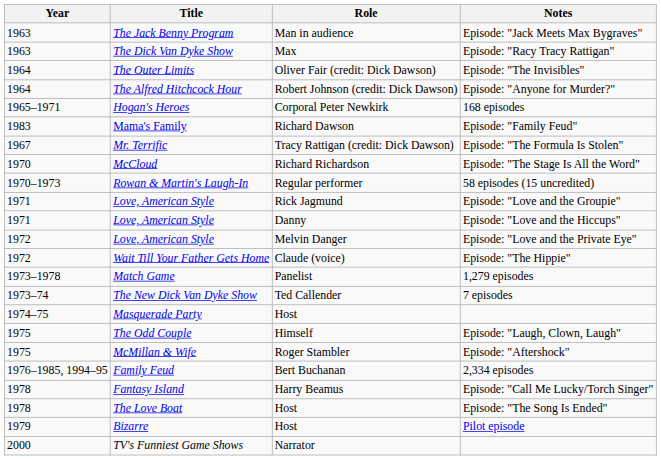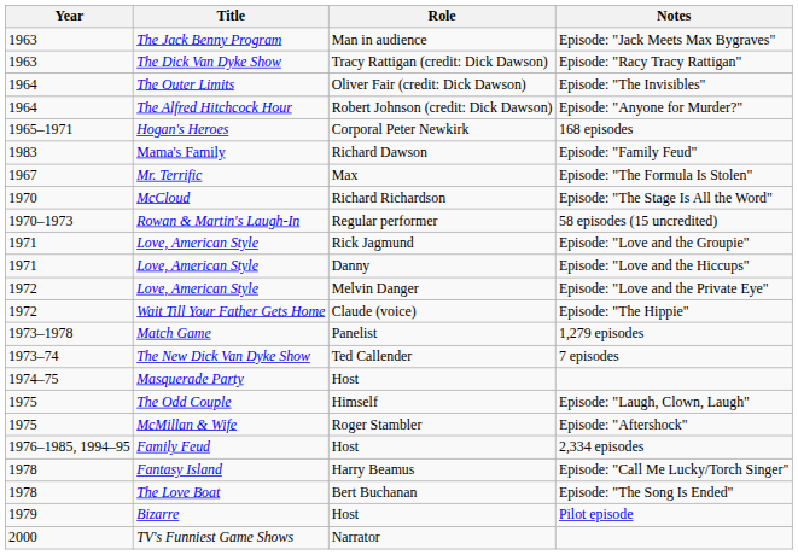 <table class="wikitable">
 <tr>
 <th>Year</th>
 <th>Title</th>
 <th>Role</th>
 <th>Notes</th>
 </tr>
 <tr>
 <td>1963</td>
 <td><em><a href='#'>The Jack Benny Program</a></em></td>
 <td>Man in audience</td>
 <td>Episode: "Jack Meets Max Bygraves"</td>
 </tr>
 <tr>
 <td>1963</td>
 <td><em><a href='#'>The Dick Van Dyke Show</a></em></td>
-<td>Max</td>
+<td>Tracy Rattigan (credit: Dick Dawson)</td>
 <td>Episode: "Racy Tracy Rattigan"</td>
 </tr>
 <tr>
 <td>1964</td>
 <td><em><a href='#'>The Outer Limits</a></em></td>
 <td>Oliver Fair (credit: Dick Dawson)</td>
 <td>Episode: "The Invisibles"</td>
 </tr>
 <tr>
 <td>1964</td>
 <td><em><a href='#'>The Alfred Hitchcock Hour</a></em></td>
 <td>Robert Johnson (credit: Dick Dawson)</td>
 <td>Episode: "Anyone for Murder?"</td>
 </tr>
 <tr>
 <td>1965–1971</td>
 <td><em><a href='#'>Hogan's Heroes</a></em></td>
 <td>Corporal Peter Newkirk</td>
 <td>168 episodes</td>
 </tr>
 <tr>
 <td>1983</td>
 <td><a href='#'>Mama's Family</a></td>
 <td>Richard Dawson</td>
 <td>Episode: "Family Feud"</td>
 </tr>
 <tr>
 <td>1967</td>
 <td><em><a href='#'>Mr. Terrific</a></em></td>
-<td>Tracy Rattigan (credit: Dick Dawson)</td>
+<td>Max</td>
 <td>Episode: "The Formula Is Stolen"</td>
 </tr>
 <tr>
 <td>1970</td>
 <td><em><a href='#'>McCloud</a></em></td>
 <td>Richard Richardson</td>
 <td>Episode: "The Stage Is All the Word"</td>
 </tr>
 <tr>
 <td>1970–1973</td>
 <td><em><a href='#'>Rowan & Martin's Laugh-In</a></em></td>
 <td>Regular performer</td>
 <td>58 episodes (15 uncredited)</td>
 </tr>
 <tr>
 <td>1971</td>
 <td><em><a href='#'>Love, American Style</a></em></td>
 <td>Rick Jagmund</td>
 <td>Episode: "Love and the Groupie"</td>
 </tr>
 <tr>
 <td>1971</td>
 <td><em><a href='#'>Love, American Style</a></em></td>
 <td>Danny</td>
 <td>Episode: "Love and the Hiccups"</td>
 </tr>
 <tr>
 <td>1972</td>
 <td><em><a href='#'>Love, American Style</a></em></td>
 <td>Melvin Danger</td>
 <td>Episode: "Love and the Private Eye"</td>
 </tr>
 <tr>
 <td>1972</td>
 <td><em><a href='#'>Wait Till Your Father Gets Home</a></em></td>
 <td>Claude (voice)</td>
 <td>Episode: "The Hippie"</td>
 </tr>
 <tr>
 <td>1973–1978</td>
 <td><em><a href='#'>Match Game</a></em></td>
 <td>Panelist</td>
 <td>1,279 episodes</td>
 </tr>
 <tr>
 <td>1973–74</td>
 <td><em><a href='#'>The New Dick Van Dyke Show</a></em></td>
 <td>Ted Callender</td>
 <td>7 episodes</td>
 </tr>
 <tr>
 <td>1974–75</td>
 <td><em><a href='#'>Masquerade Party</a></em></td>
 <td>Host</td>
 <td></td>
 </tr>
 <tr>
 <td>1975</td>
 <td><em><a href='#'>The Odd Couple</a></em></td>
 <td>Himself</td>
 <td>Episode: "Laugh, Clown, Laugh"</td>
 </tr>
 <tr>
 <td>1975</td>
 <td><em><a href='#'>McMillan & Wife</a></em></td>
 <td>Roger Stambler</td>
 <td>Episode: "Aftershock"</td>
 </tr>
 <tr>
 <td>1976–1985, 1994–95</td>
 <td><em><a href='#'>Family Feud</a></em></td>
-<td>Bert Buchanan</td>
+<td>Host</td>
 <td>2,334 episodes</td>
 </tr>
 <tr>
 <td>1978</td>
 <td><em><a href='#'>Fantasy Island</a></em></td>
 <td>Harry Beamus</td>
 <td>Episode: "Call Me Lucky/Torch Singer"</td>
 </tr>
 <tr>
 <td>1978</td>
 <td><em><a href='#'>The Love Boat</a></em></td>
-<td>Host</td>
+<td>Bert Buchanan</td>
 <td>Episode: "The Song Is Ended"</td>
 </tr>
 <tr>
 <td>1979</td>
 <td><em><a href='#'>Bizarre</a></em></td>
 <td>Host</td>
 <td><a href='#'>Pilot episode</a></td>
 </tr>
 <tr>
 <td>2000</td>
 <td><em>TV's Funniest Game Shows</em></td>
 <td>Narrator</td>
 <td></td>
 </tr>
 </table>
